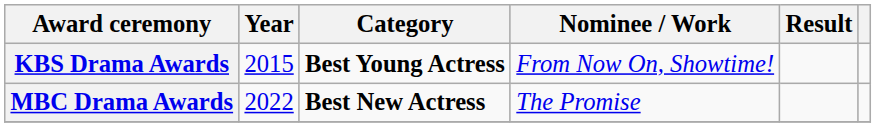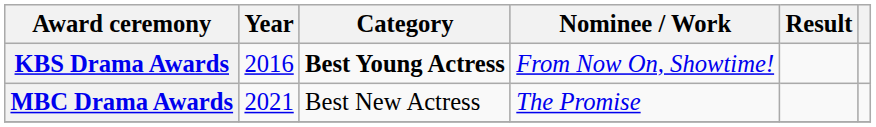 <table class="wikitable plainrowheaders sortable">
 <tr>
 <th scope="col">Award ceremony</th>
 <th scope="col">Year</th>
 <th scope="col">Category</th>
 <th scope="col">Nominee / Work</th>
 <th scope="col">Result</th>
 <th scope="col" class="unsortable"></th>
 </tr>
 <tr>
 <th scope="row"  rowspan="1"><a href='#'>KBS Drama Awards</a></th>
-<td style="text-align:center"><a href='#'>2015</a></td>
+<td style="text-align:center"><a href='#'>2016</a></td>
 <td><strong>Best Young Actress</strong></td>
 <td><em><a href='#'>From Now On, Showtime!</a></em></td>
 <td></td>
 <td style="text-align:center"></td>
 </tr>
 <tr>
 <th scope="row"  rowspan="1"><a href='#'>MBC Drama Awards</a></th>
-<td style="text-align:center"><a href='#'>2022</a></td>
-<td><strong>Best New Actress</strong></td>
+<td style="text-align:center"><a href='#'>2021</a></td>
+<td>Best New Actress</td>
 <td><em><a href='#'>The Promise</a></em></td>
 <td></td>
 <td style="text-align:center"></td>
 </tr>
 <tr>
 </tr>
 </table>
